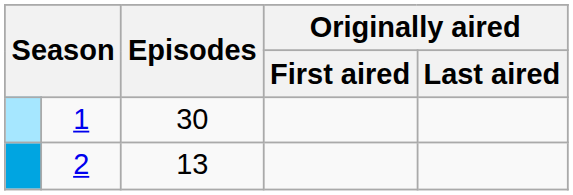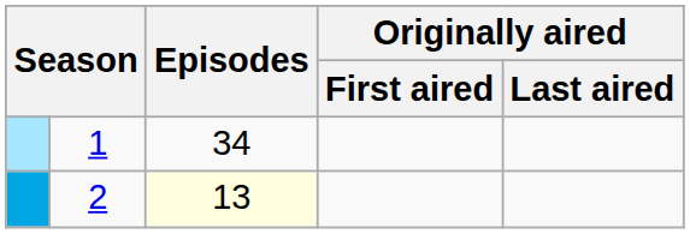 <table class="wikitable plainrowheaders" style="text-align:center;">
 <tr>
 <th colspan="2" rowspan="2">Season</th>
 <th rowspan="2">Episodes</th>
 <th colspan="2">Originally aired</th>
 </tr>
 <tr>
 <th>First aired</th>
 <th>Last aired</th>
 </tr>
 <tr>
 <td bgcolor="#A6E7FF"></td>
 <td><a href='#'>1</a></td>
-<td>30</td>
+<td>34</td>
 <td></td>
 <td></td>
 </tr>
 <tr>
 <td bgcolor="#00A5E1"></td>
 <td><a href='#'>2</a></td>
-<td>13</td>
+<td style="background: lightyellow;">13</td>
 <td></td>
 <td></td>
 </tr>
 </table>
